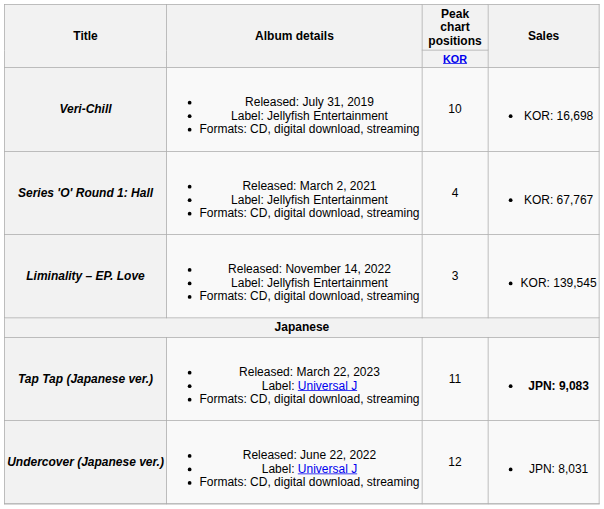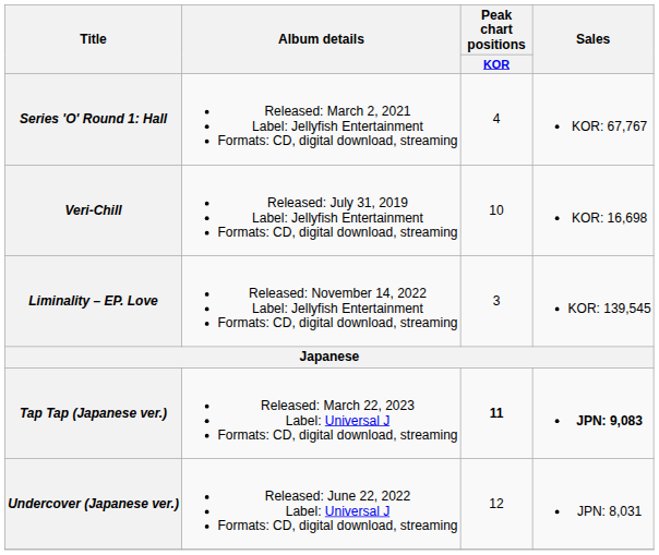 <table class="wikitable plainrowheaders" style="text-align:center;">
 <tr>
 <th scope="col" rowspan="2">Title</th>
 <th scope="col" rowspan="2">Album details</th>
 <th scope="col" style="width:5em;">Peak chart positions</th>
 <th scope="col" rowspan="2">Sales</th>
 </tr>
 <tr>
 <th scope="col" style="width:2.2em;font-size:90%;"><a href='#'>KOR</a><br></th>
 </tr>
 <tr>
+<th scope="row"><em>Series 'O' Round 1: Hall</em></th>
+<td><br><ul><li>Released: March 2, 2021</li><li>Label: Jellyfish Entertainment</li><li>Formats: CD, digital download, streaming</li></ul></td>
+<td>4</td>
+<td><br><ul><li>KOR: 67,767</li></ul></td>
+</tr>
+<tr>
 <th scope="row"><em>Veri-Chill</em></th>
 <td><br><ul><li>Released: July 31, 2019</li><li>Label: Jellyfish Entertainment</li><li>Formats: CD, digital download, streaming</li></ul></td>
 <td>10</td>
 <td><br><ul><li>KOR: 16,698</li></ul></td>
-</tr>
-<tr>
-<th scope="row"><em>Series 'O' Round 1: Hall</em></th>
-<td><br><ul><li>Released: March 2, 2021</li><li>Label: Jellyfish Entertainment</li><li>Formats: CD, digital download, streaming</li></ul></td>
-<td>4</td>
-<td><br><ul><li>KOR: 67,767</li></ul></td>
 </tr>
 <tr>
 <th scope="row"><em>Liminality – EP. Love</em></th>
 <td><br><ul><li>Released: November 14, 2022</li><li>Label: Jellyfish Entertainment</li><li>Formats: CD, digital download, streaming</li></ul></td>
 <td>3</td>
 <td><br><ul><li>KOR: 139,545</li></ul></td>
 </tr>
 <tr>
 <th colspan="4">Japanese</th>
 </tr>
 <tr>
 <th scope="row"><em>Tap Tap (Japanese ver.)</em></th>
 <td><br><ul><li>Released: March 22, 2023</li><li>Label: <a href='#'>Universal J</a></li><li>Formats: CD, digital download, streaming</li></ul></td>
-<td>11</td>
+<td><strong>11</strong></td>
 <td><strong><br><ul><li>JPN: 9,083</li></ul></strong></td>
 </tr>
 <tr>
 <th scope="row"><em>Undercover (Japanese ver.)</em></th>
 <td><br><ul><li>Released: June 22, 2022</li><li>Label: <a href='#'>Universal J</a></li><li>Formats: CD, digital download, streaming</li></ul></td>
 <td>12</td>
 <td><br><ul><li>JPN: 8,031</li></ul></td>
 </tr>
 <tr>
 </tr>
 </table>
